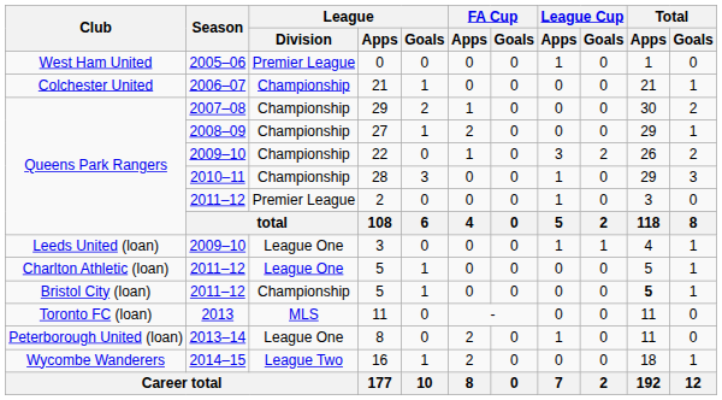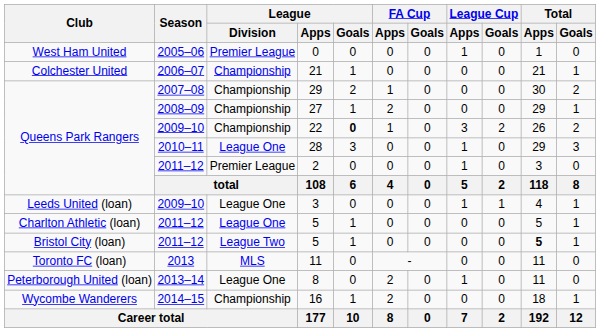 <table class="wikitable" style="text-align:center">
 <tr>
 <th rowspan=2>Club</th>
 <th rowspan=2>Season</th>
 <th colspan=3>League</th>
 <th colspan=2><a href='#'>FA Cup</a></th>
 <th colspan=2><a href='#'>League Cup</a></th>
 <th colspan=2>Total</th>
 </tr>
 <tr>
 <th>Division</th>
 <th>Apps</th>
 <th>Goals</th>
 <th>Apps</th>
 <th>Goals</th>
 <th>Apps</th>
 <th>Goals</th>
 <th>Apps</th>
 <th>Goals</th>
 </tr>
 <tr>
 <td><a href='#'>West Ham United</a></td>
 <td><a href='#'>2005–06</a></td>
 <td><a href='#'>Premier League</a></td>
 <td>0</td>
 <td>0</td>
 <td>0</td>
 <td>0</td>
 <td>1</td>
 <td>0</td>
 <td>1</td>
 <td>0</td>
 </tr>
 <tr>
 <td><a href='#'>Colchester United</a></td>
 <td><a href='#'>2006–07</a></td>
 <td><a href='#'>Championship</a></td>
 <td>21</td>
 <td>1</td>
 <td>0</td>
 <td>0</td>
 <td>0</td>
 <td>0</td>
 <td>21</td>
 <td>1</td>
 </tr>
 <tr>
 <td rowspan="6"><a href='#'>Queens Park Rangers</a></td>
 <td><a href='#'>2007–08</a></td>
 <td>Championship</td>
 <td>29</td>
 <td>2</td>
 <td>1</td>
 <td>0</td>
 <td>0</td>
 <td>0</td>
 <td>30</td>
 <td>2</td>
 </tr>
 <tr>
 <td><a href='#'>2008–09</a></td>
 <td>Championship</td>
 <td>27</td>
 <td>1</td>
 <td>2</td>
 <td>0</td>
 <td>0</td>
 <td>0</td>
 <td>29</td>
 <td>1</td>
 </tr>
 <tr>
 <td><a href='#'>2009–10</a></td>
 <td>Championship</td>
 <td>22</td>
-<td>0</td>
+<td><strong>0</strong></td>
 <td>1</td>
 <td>0</td>
 <td>3</td>
 <td>2</td>
 <td>26</td>
 <td>2</td>
 </tr>
 <tr>
 <td><a href='#'>2010–11</a></td>
-<td>Championship</td>
+<td><a href='#'>League One</a></td>
 <td>28</td>
 <td>3</td>
 <td>0</td>
 <td>0</td>
 <td>1</td>
 <td>0</td>
 <td>29</td>
 <td>3</td>
 </tr>
 <tr>
 <td><a href='#'>2011–12</a></td>
 <td>Premier League</td>
 <td>2</td>
 <td>0</td>
 <td>0</td>
 <td>0</td>
 <td>1</td>
 <td>0</td>
 <td>3</td>
 <td>0</td>
 </tr>
 <tr>
 <th colspan=2>total</th>
 <th>108</th>
 <th>6</th>
 <th>4</th>
 <th>0</th>
 <th>5</th>
 <th>2</th>
 <th>118</th>
 <th>8</th>
 </tr>
 <tr>
 <td><a href='#'>Leeds United</a> (loan)</td>
 <td><a href='#'>2009–10</a></td>
 <td>League One</td>
 <td>3</td>
 <td>0</td>
 <td>0</td>
 <td>0</td>
 <td>1</td>
 <td>1</td>
 <td>4</td>
 <td>1</td>
 </tr>
 <tr>
 <td><a href='#'>Charlton Athletic</a> (loan)</td>
 <td><a href='#'>2011–12</a></td>
 <td><a href='#'>League One</a></td>
 <td>5</td>
 <td>1</td>
 <td>0</td>
 <td>0</td>
 <td>0</td>
 <td>0</td>
 <td>5</td>
 <td>1</td>
 </tr>
 <tr>
 <td><a href='#'>Bristol City</a> (loan)</td>
 <td><a href='#'>2011–12</a></td>
-<td>Championship</td>
+<td><a href='#'>League Two</a></td>
 <td>5</td>
 <td>1</td>
 <td>0</td>
 <td>0</td>
 <td>0</td>
 <td>0</td>
 <td><strong>5</strong></td>
 <td>1</td>
 </tr>
 <tr>
 <td><a href='#'>Toronto FC</a> (loan)</td>
 <td><a href='#'>2013</a></td>
 <td><a href='#'>MLS</a></td>
 <td>11</td>
 <td>0</td>
 <td colspan=2>-</td>
 <td>0</td>
 <td>0</td>
 <td>11</td>
 <td>0</td>
 </tr>
 <tr>
 <td><a href='#'>Peterborough United</a> (loan)</td>
 <td><a href='#'>2013–14</a></td>
 <td>League One</td>
 <td>8</td>
 <td>0</td>
 <td>2</td>
 <td>0</td>
 <td>1</td>
 <td>0</td>
 <td>11</td>
 <td>0</td>
 </tr>
 <tr>
 <td><a href='#'>Wycombe Wanderers</a></td>
 <td><a href='#'>2014–15</a></td>
-<td><a href='#'>League Two</a></td>
+<td>Championship</td>
 <td>16</td>
 <td>1</td>
 <td>2</td>
 <td>0</td>
 <td>0</td>
 <td>0</td>
 <td>18</td>
 <td>1</td>
 </tr>
 <tr>
 <th colspan=3>Career total</th>
 <th>177</th>
 <th>10</th>
 <th>8</th>
 <th>0</th>
 <th>7</th>
 <th>2</th>
 <th>192</th>
 <th>12</th>
 </tr>
 </table>
